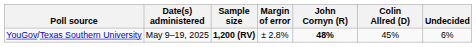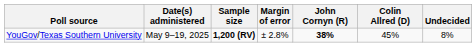 <table class="wikitable" style="font-size:90%;text-align:center;">
 <tr valign=bottom>
 <th>Poll source</th>
 <th>Date(s)<br>administered</th>
 <th>Sample<br>size</th>
 <th>Margin<br>of error</th>
 <th style="width:100px;">John<br>Cornyn (R)</th>
 <th style="width:100px;">Colin<br>Allred (D)</th>
 <th>Undecided</th>
 </tr>
 <tr>
 <td style="text-align:left;"><a href='#'>YouGov</a>/<a href='#'>Texas Southern University</a></td>
 <td>May 9–19, 2025</td>
 <td><strong>1,200 (RV)</strong></td>
 <td>± 2.8%</td>
-<td><strong>48%</strong></td>
+<td><strong>38%</strong></td>
 <td>45%</td>
-<td>6%</td>
+<td>8%</td>
 </tr>
 </table>
